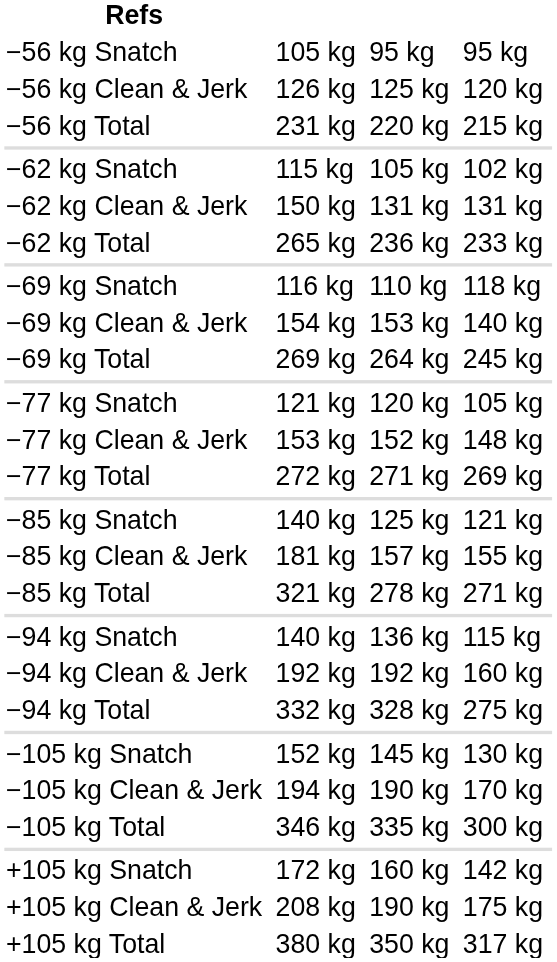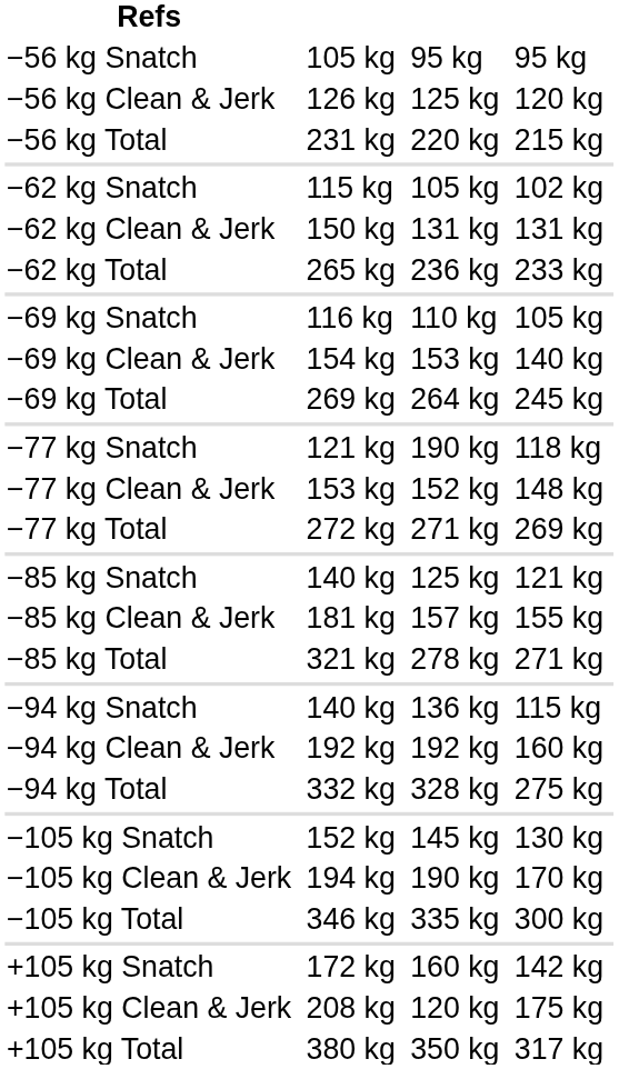 <table>
 <tr>
 <th>Refs</th>
 </tr>
 <tr>
 <td>−56 kg Snatch</td>
 <td></td>
 <td>105 kg</td>
 <td></td>
 <td>95 kg</td>
 <td></td>
 <td>95 kg</td>
 <td rowspan="3" align=center></td>
 </tr>
 <tr>
 <td>−56 kg Clean & Jerk</td>
 <td></td>
 <td>126 kg</td>
 <td></td>
 <td>125 kg</td>
 <td></td>
 <td>120 kg</td>
 </tr>
 <tr>
 <td>−56 kg Total</td>
 <td></td>
 <td>231 kg</td>
 <td></td>
 <td>220 kg</td>
 <td></td>
 <td>215 kg</td>
 </tr>
 <tr bgcolor=#DDDDDD>
 <td colspan=8></td>
 </tr>
 <tr>
 <td>−62 kg Snatch</td>
 <td></td>
 <td>115 kg</td>
 <td></td>
 <td>105 kg</td>
 <td></td>
 <td>102 kg</td>
 <td rowspan="3" align=center></td>
 </tr>
 <tr>
 <td>−62 kg Clean & Jerk</td>
 <td></td>
 <td>150 kg</td>
 <td></td>
 <td>131 kg</td>
 <td></td>
 <td>131 kg</td>
 </tr>
 <tr>
 <td>−62 kg Total</td>
 <td></td>
 <td>265 kg</td>
 <td></td>
 <td>236 kg</td>
 <td></td>
 <td>233 kg</td>
 </tr>
 <tr bgcolor=#DDDDDD>
 <td colspan=8></td>
 </tr>
 <tr>
 <td>−69 kg Snatch</td>
 <td></td>
 <td>116 kg</td>
 <td></td>
 <td>110 kg</td>
 <td></td>
-<td>118 kg</td>
+<td>105 kg</td>
 <td rowspan="3" align=center></td>
 </tr>
 <tr>
 <td>−69 kg Clean & Jerk</td>
 <td></td>
 <td>154 kg</td>
 <td></td>
 <td>153 kg</td>
 <td></td>
 <td>140 kg</td>
 </tr>
 <tr>
 <td>−69 kg Total</td>
 <td></td>
 <td>269 kg</td>
 <td></td>
 <td>264 kg</td>
 <td></td>
 <td>245 kg</td>
 </tr>
 <tr bgcolor=#DDDDDD>
 <td colspan=8></td>
 </tr>
 <tr>
 <td>−77 kg Snatch</td>
 <td></td>
 <td>121 kg</td>
 <td></td>
-<td>120 kg</td>
+<td>190 kg</td>
 <td></td>
-<td>105 kg</td>
+<td>118 kg</td>
 <td rowspan="3" align=center></td>
 </tr>
 <tr>
 <td>−77 kg Clean & Jerk</td>
 <td></td>
 <td>153 kg</td>
 <td></td>
 <td>152 kg</td>
 <td></td>
 <td>148 kg</td>
 </tr>
 <tr>
 <td>−77 kg Total</td>
 <td></td>
 <td>272 kg</td>
 <td></td>
 <td>271 kg</td>
 <td></td>
 <td>269 kg</td>
 </tr>
 <tr bgcolor=#DDDDDD>
 <td colspan=8></td>
 </tr>
 <tr>
 <td>−85 kg Snatch</td>
 <td></td>
 <td>140 kg</td>
 <td></td>
 <td>125 kg</td>
 <td></td>
 <td>121 kg</td>
 <td rowspan="3" align=center></td>
 </tr>
 <tr>
 <td>−85 kg Clean & Jerk</td>
 <td></td>
 <td>181 kg</td>
 <td></td>
 <td>157 kg</td>
 <td></td>
 <td>155 kg</td>
 </tr>
 <tr>
 <td>−85 kg Total</td>
 <td></td>
 <td>321 kg</td>
 <td></td>
 <td>278 kg</td>
 <td></td>
 <td>271 kg</td>
 </tr>
 <tr bgcolor=#DDDDDD>
 <td colspan=8></td>
 </tr>
 <tr>
 <td>−94 kg Snatch</td>
 <td></td>
 <td>140 kg</td>
 <td></td>
 <td>136 kg</td>
 <td></td>
 <td>115 kg</td>
 <td rowspan="3" align=center></td>
 </tr>
 <tr>
 <td>−94 kg Clean & Jerk</td>
 <td></td>
 <td>192 kg</td>
 <td></td>
 <td>192 kg</td>
 <td></td>
 <td>160 kg</td>
 </tr>
 <tr>
 <td>−94 kg Total</td>
 <td></td>
 <td>332 kg</td>
 <td></td>
 <td>328 kg</td>
 <td></td>
 <td>275 kg</td>
 </tr>
 <tr bgcolor=#DDDDDD>
 <td colspan=8></td>
 </tr>
 <tr>
 <td>−105 kg Snatch</td>
 <td></td>
 <td>152 kg</td>
 <td></td>
 <td>145 kg</td>
 <td></td>
 <td>130 kg</td>
 <td rowspan="3" align=center></td>
 </tr>
 <tr>
 <td>−105 kg Clean & Jerk</td>
 <td></td>
 <td>194 kg</td>
 <td></td>
 <td>190 kg</td>
 <td></td>
 <td>170 kg</td>
 </tr>
 <tr>
 <td>−105 kg Total</td>
 <td></td>
 <td>346 kg</td>
 <td></td>
 <td>335 kg</td>
 <td></td>
 <td>300 kg</td>
 </tr>
 <tr bgcolor=#DDDDDD>
 <td colspan=8></td>
 </tr>
 <tr>
 <td>+105 kg Snatch</td>
 <td></td>
 <td>172 kg</td>
 <td></td>
 <td>160 kg</td>
 <td></td>
 <td>142 kg</td>
 <td rowspan="3" align=center></td>
 </tr>
 <tr>
 <td>+105 kg Clean & Jerk</td>
 <td></td>
 <td>208 kg</td>
 <td></td>
-<td>190 kg</td>
+<td>120 kg</td>
 <td></td>
 <td>175 kg</td>
 </tr>
 <tr>
 <td>+105 kg Total</td>
 <td></td>
 <td>380 kg</td>
 <td></td>
 <td>350 kg</td>
 <td></td>
 <td>317 kg</td>
 </tr>
 </table>
